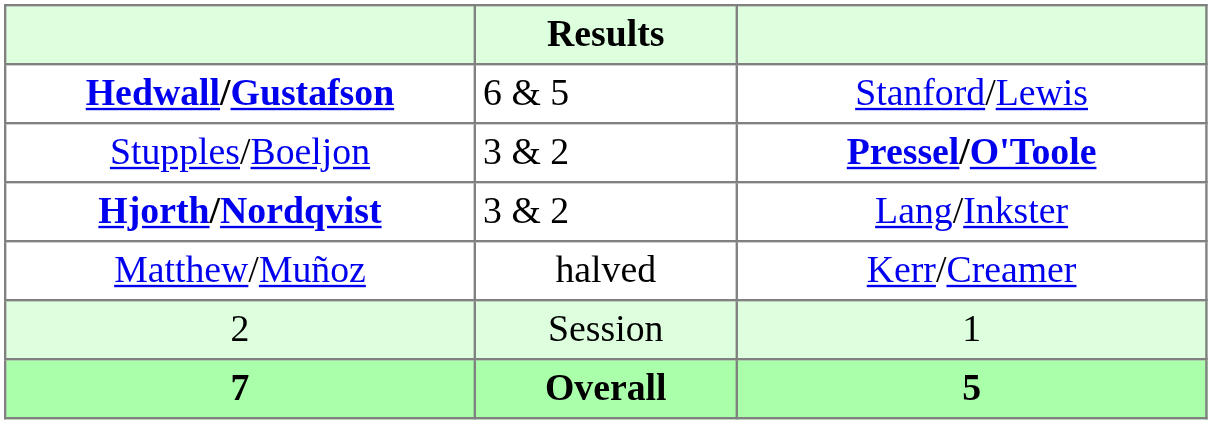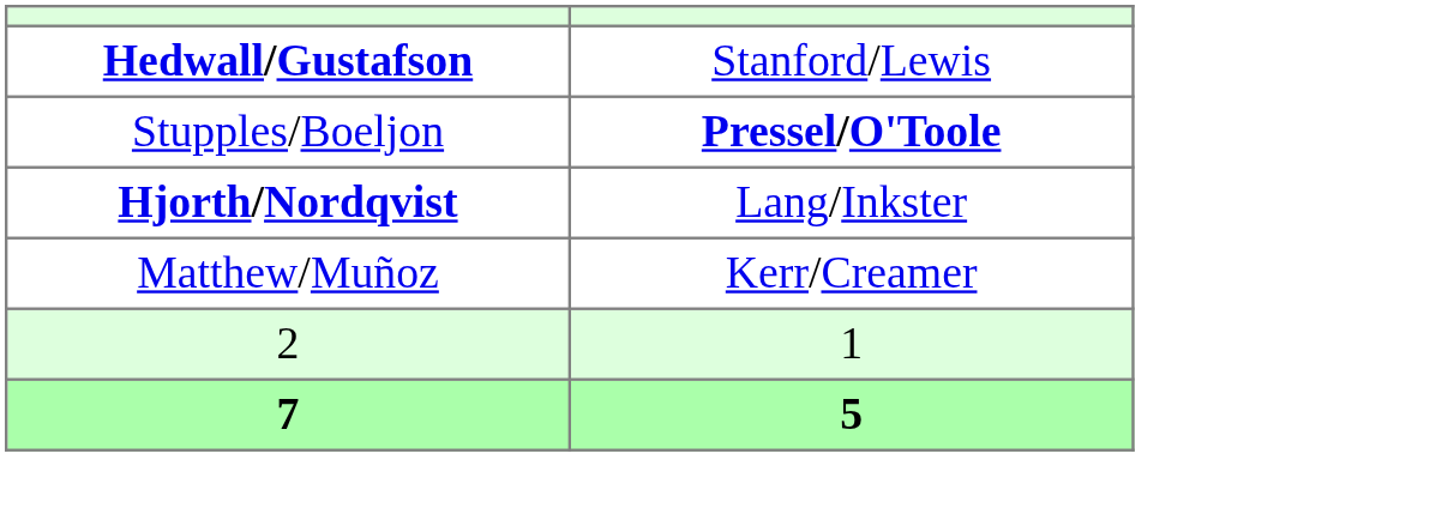 <table border="1" cellpadding="3" style="border-collapse:collapse; text-align:center;">
 <tr style="background:#dfd;">
 <th style="width:12em;"></th>
-<th style="width:6.5em;">Results</th>
 <th style="width:12em;"></th>
 </tr>
 <tr>
 <td><strong><a href='#'>Hedwall</a>/<a href='#'>Gustafson</a></strong></td>
-<td align=left> 6 & 5</td>
 <td><a href='#'>Stanford</a>/<a href='#'>Lewis</a></td>
 </tr>
 <tr>
 <td><a href='#'>Stupples</a>/<a href='#'>Boeljon</a></td>
-<td align=left> 3 & 2</td>
 <td><strong><a href='#'>Pressel</a>/<a href='#'>O'Toole</a></strong></td>
 </tr>
 <tr>
 <td><strong><a href='#'>Hjorth</a>/<a href='#'>Nordqvist</a></strong></td>
-<td align=left> 3 & 2</td>
 <td><a href='#'>Lang</a>/<a href='#'>Inkster</a></td>
 </tr>
 <tr>
 <td><a href='#'>Matthew</a>/<a href='#'>Muñoz</a></td>
-<td>halved</td>
 <td><a href='#'>Kerr</a>/<a href='#'>Creamer</a></td>
 </tr>
 <tr style="background:#dfd;">
 <td>2</td>
-<td>Session</td>
 <td>1</td>
 </tr>
 <tr style="background:#afa;">
 <th>7</th>
-<th>Overall</th>
 <th>5</th>
 </tr>
 </table>
